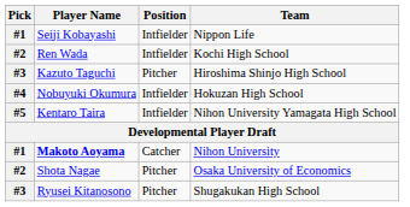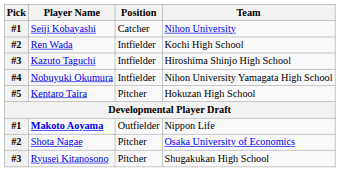 <table class="wikitable">
 <tr>
 <th>Pick</th>
 <th>Player Name</th>
 <th>Position</th>
 <th>Team</th>
 </tr>
 <tr>
 <th>#1</th>
 <td><a href='#'>Seiji Kobayashi</a></td>
-<td>Intfielder</td>
-<td>Nippon Life</td>
+<td>Catcher</td>
+<td><a href='#'>Nihon University</a></td>
 </tr>
 <tr>
 <th>#2</th>
 <td><a href='#'>Ren Wada</a></td>
 <td>Intfielder</td>
 <td>Kochi High School</td>
 </tr>
 <tr>
 <th>#3</th>
 <td><a href='#'>Kazuto Taguchi</a></td>
-<td>Pitcher</td>
+<td>Intfielder</td>
 <td>Hiroshima Shinjo High School</td>
 </tr>
 <tr>
 <th>#4</th>
 <td><a href='#'>Nobuyuki Okumura</a></td>
 <td>Intfielder</td>
-<td>Hokuzan High School</td>
+<td>Nihon University Yamagata High School</td>
 </tr>
 <tr>
 <th>#5</th>
 <td><a href='#'>Kentaro Taira</a></td>
-<td>Intfielder</td>
-<td>Nihon University Yamagata High School</td>
+<td>Pitcher</td>
+<td>Hokuzan High School</td>
 </tr>
 <tr>
 <th colspan="5">Developmental Player Draft</th>
 </tr>
 <tr>
 <th>#1</th>
 <td><strong><a href='#'>Makoto Aoyama</a></strong></td>
-<td>Catcher</td>
-<td><a href='#'>Nihon University</a></td>
+<td>Outfielder</td>
+<td>Nippon Life</td>
 </tr>
 <tr>
 <th>#2</th>
 <td><a href='#'>Shota Nagae</a></td>
 <td>Pitcher</td>
 <td><a href='#'>Osaka University of Economics</a></td>
 </tr>
 <tr>
 <th>#3</th>
 <td><a href='#'>Ryusei Kitanosono</a></td>
 <td>Pitcher</td>
 <td>Shugakukan High School</td>
 </tr>
 </table>
